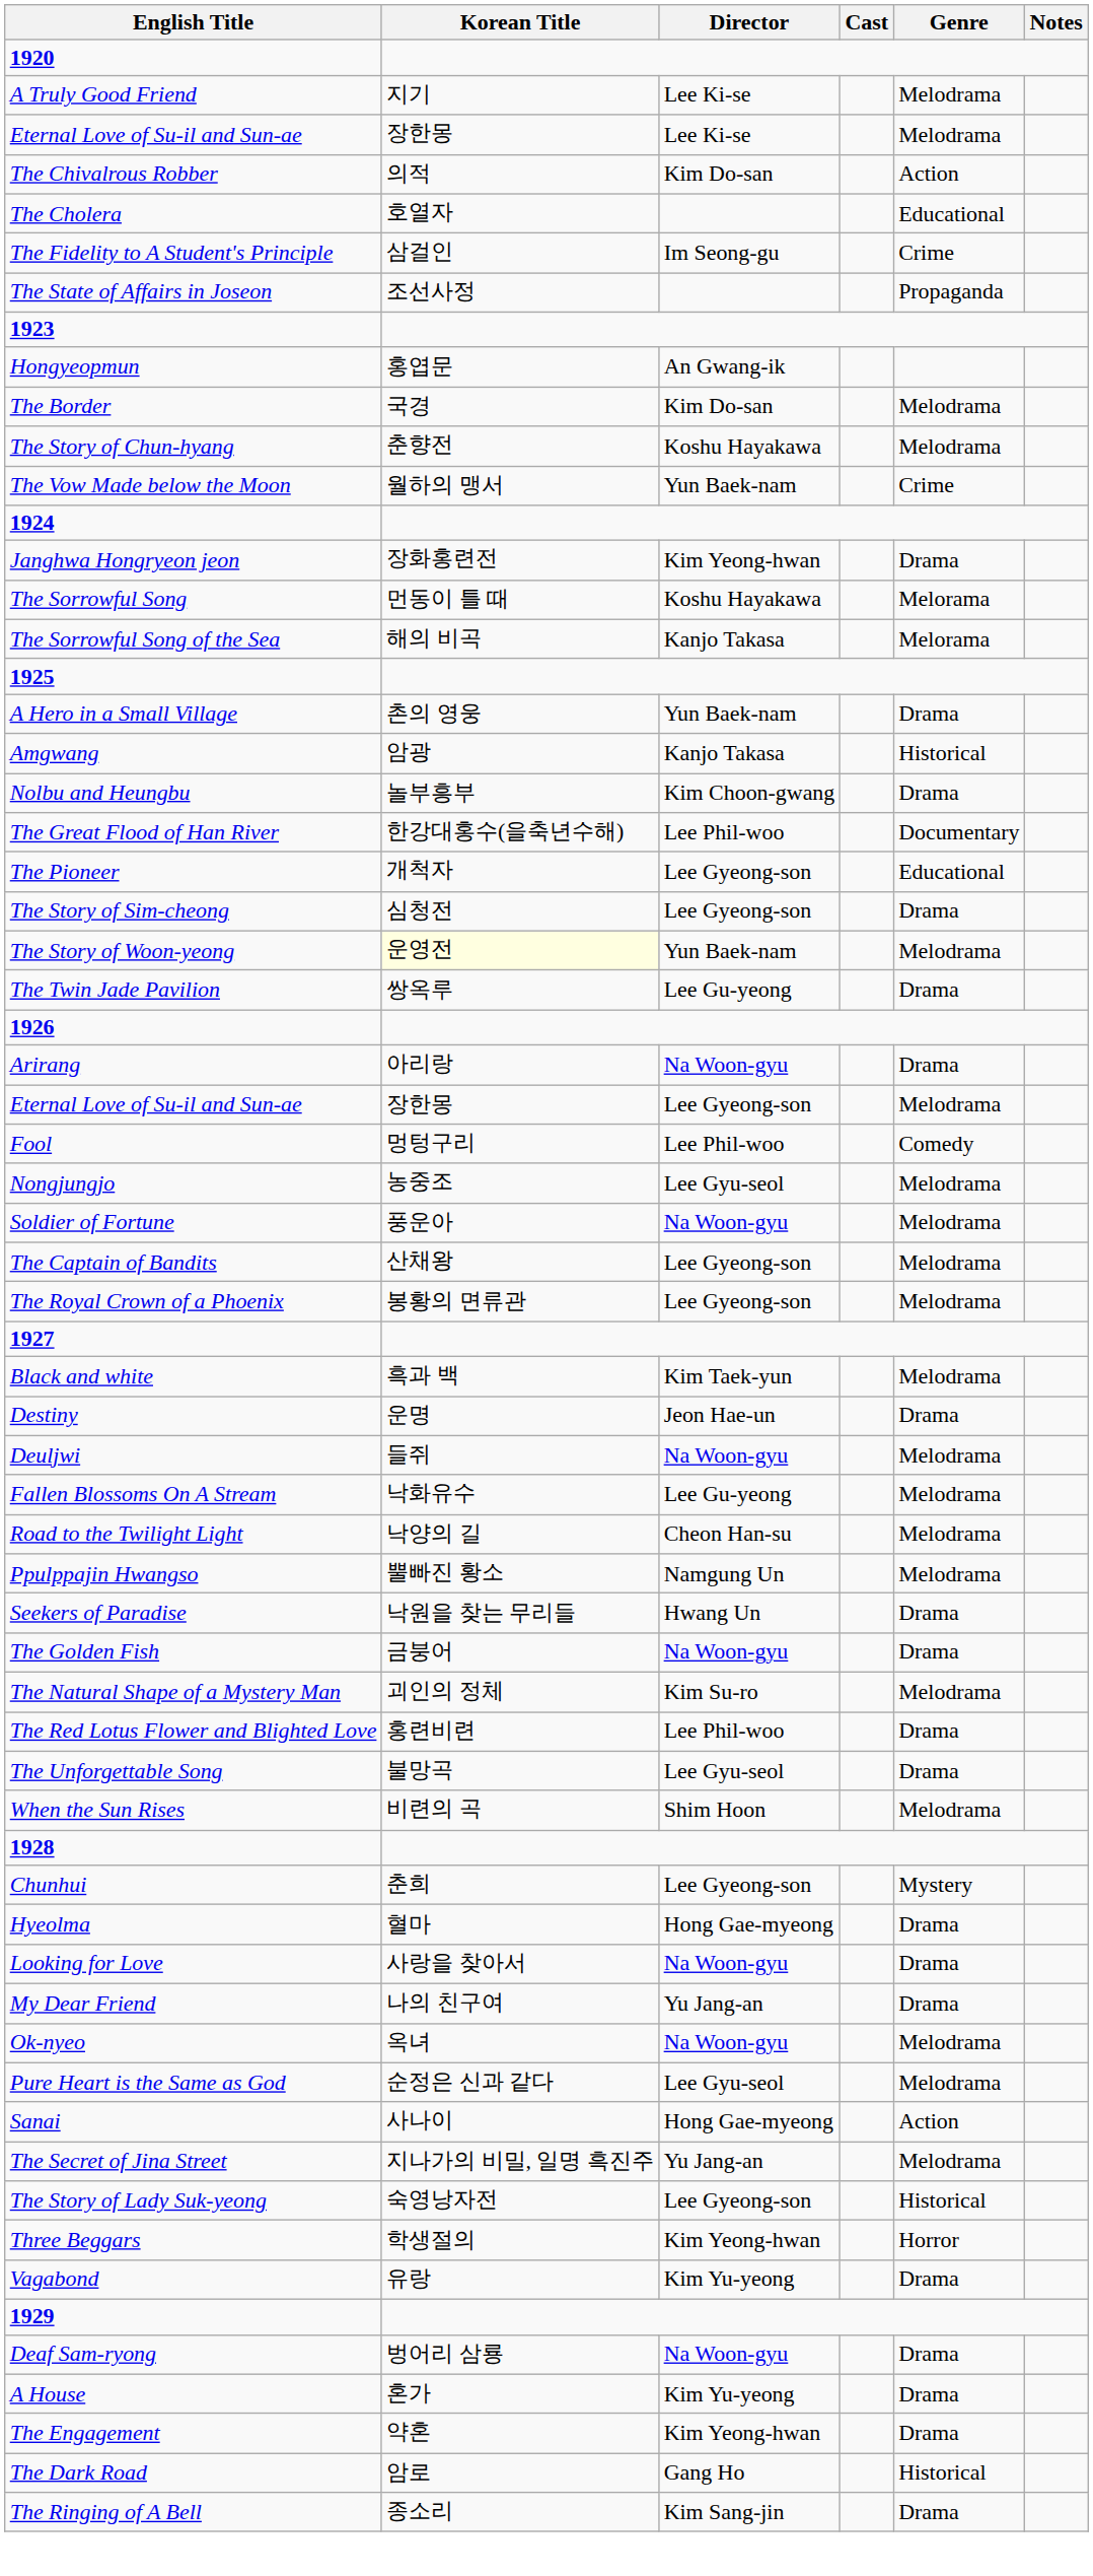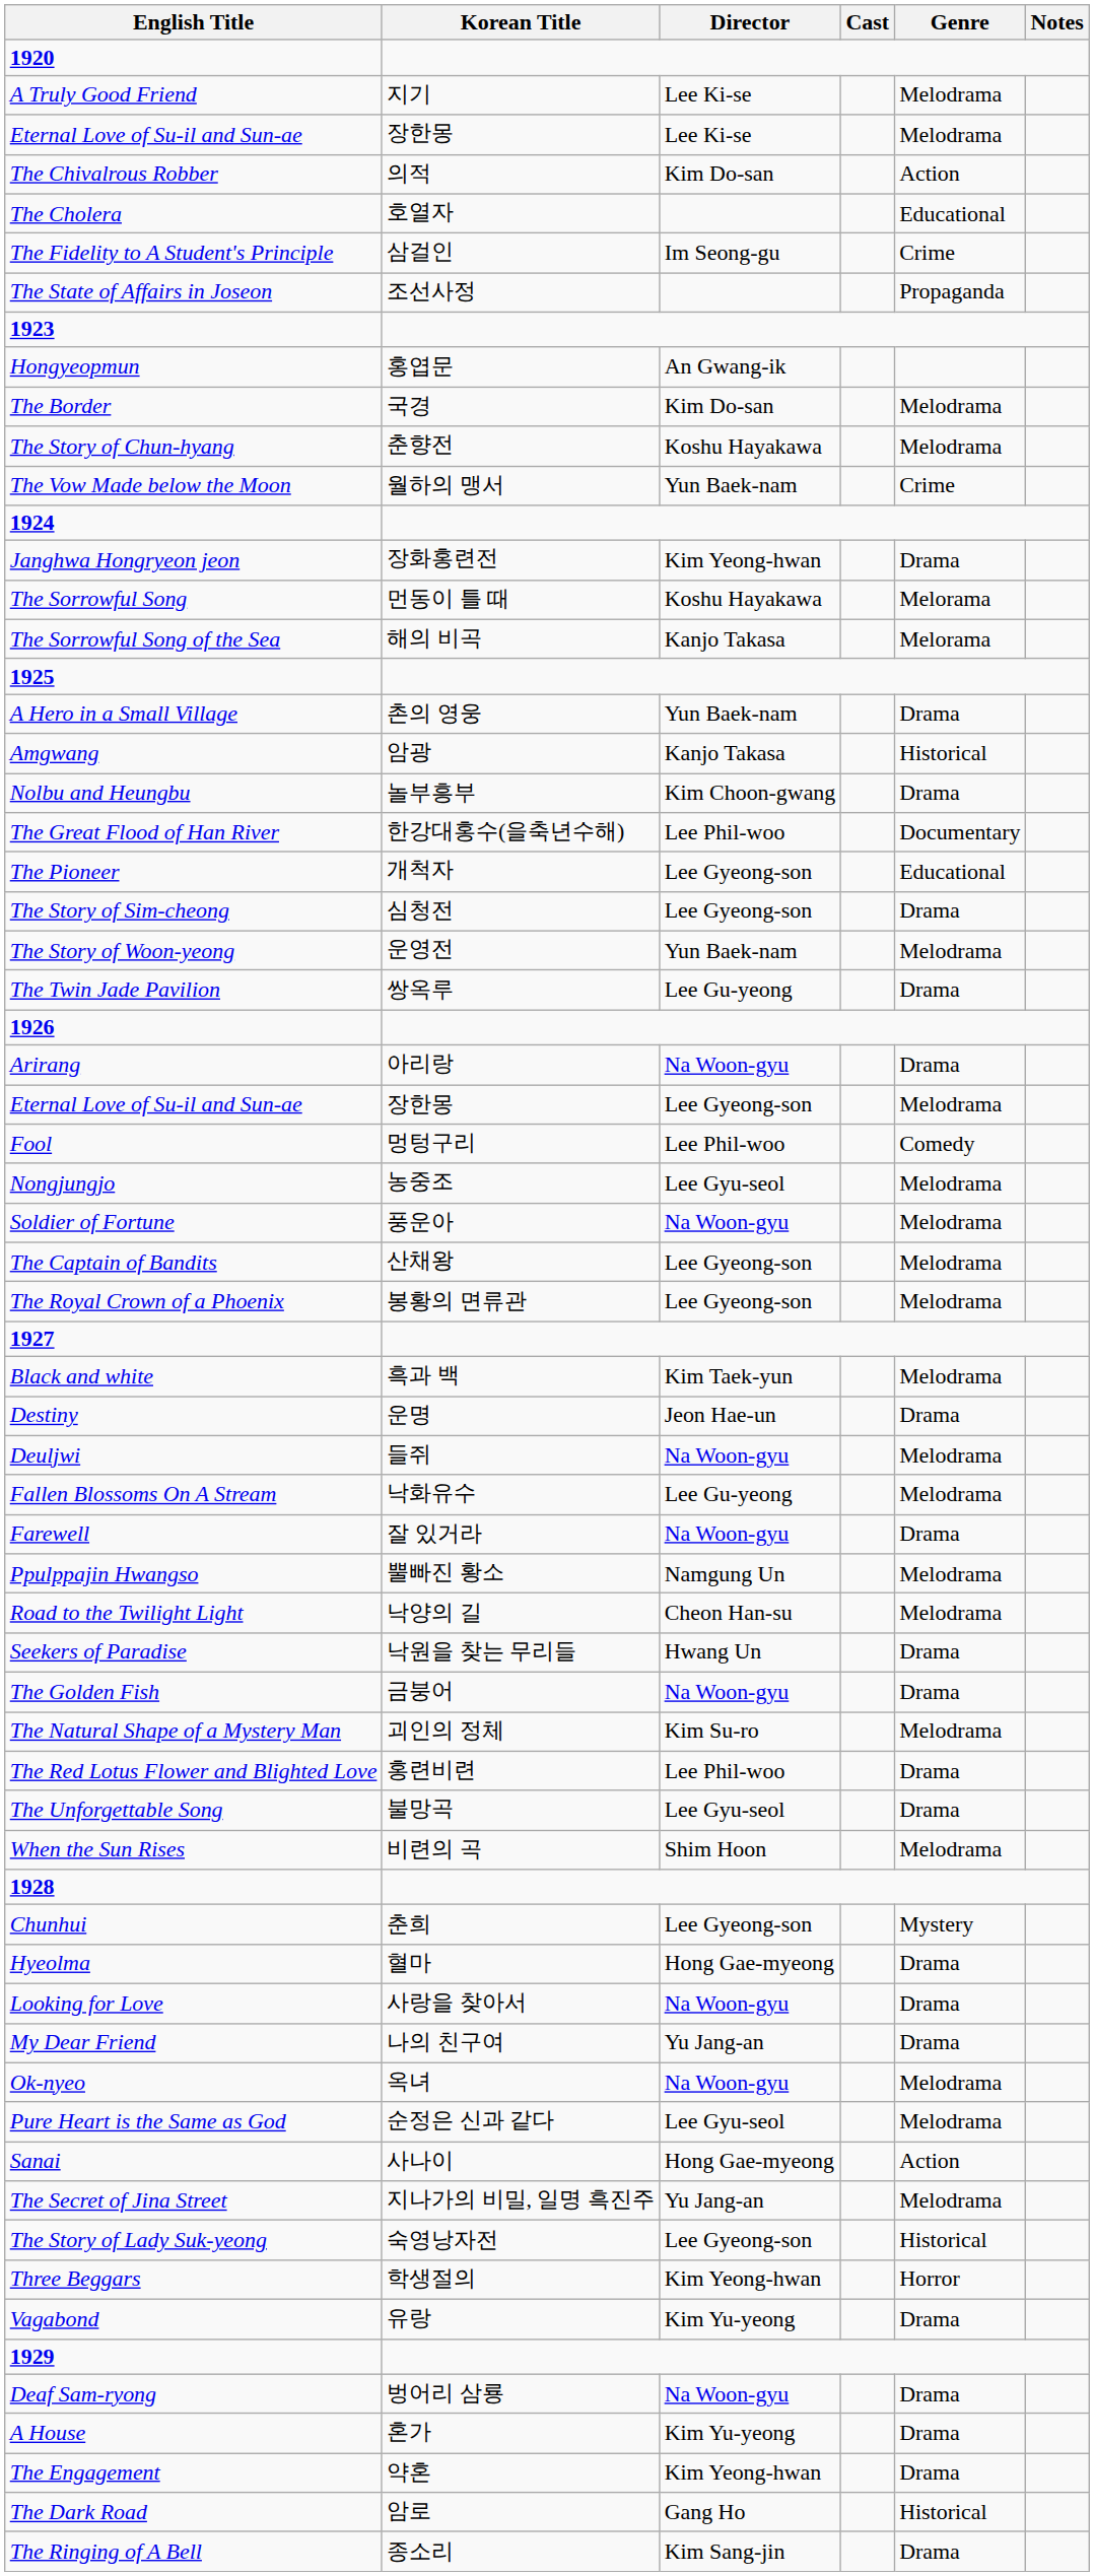 <table class="wikitable">
 <tr>
 <th>English Title</th>
 <th>Korean Title</th>
 <th>Director</th>
 <th>Cast</th>
 <th>Genre</th>
 <th>Notes</th>
 </tr>
 <tr>
 <td><strong><a href='#'>1920</a></strong></td>
 </tr>
 <tr>
 <td><em><a href='#'>A Truly Good Friend</a></em></td>
 <td>지기</td>
 <td>Lee Ki-se</td>
 <td></td>
 <td>Melodrama</td>
 <td></td>
 </tr>
 <tr>
 <td><em><a href='#'>Eternal Love of Su-il and Sun-ae</a></em></td>
 <td>장한몽</td>
 <td>Lee Ki-se</td>
 <td></td>
 <td>Melodrama</td>
 <td></td>
 </tr>
 <tr>
 <td><em><a href='#'>The Chivalrous Robber</a></em></td>
 <td>의적</td>
 <td>Kim Do-san</td>
 <td></td>
 <td>Action</td>
 <td></td>
 </tr>
 <tr>
 <td><em><a href='#'>The Cholera</a></em></td>
 <td>호열자</td>
 <td></td>
 <td></td>
 <td>Educational</td>
 <td></td>
 </tr>
 <tr>
 <td><em><a href='#'>The Fidelity to A Student's Principle</a></em></td>
 <td>삼걸인</td>
 <td>Im Seong-gu</td>
 <td></td>
 <td>Crime</td>
 <td></td>
 </tr>
 <tr>
 <td><em><a href='#'>The State of Affairs in Joseon</a></em></td>
 <td>조선사정</td>
 <td></td>
 <td></td>
 <td>Propaganda</td>
 <td></td>
 </tr>
 <tr>
 <td><strong><a href='#'>1923</a></strong></td>
 </tr>
 <tr>
 <td><em><a href='#'>Hongyeopmun</a></em></td>
 <td>홍엽문</td>
 <td>An Gwang-ik</td>
 <td></td>
 <td></td>
 <td></td>
 </tr>
 <tr>
 <td><em><a href='#'>The Border</a></em></td>
 <td>국경</td>
 <td>Kim Do-san</td>
 <td></td>
 <td>Melodrama</td>
 <td></td>
 </tr>
 <tr>
 <td><em><a href='#'>The Story of Chun-hyang</a></em></td>
 <td>춘향전</td>
 <td>Koshu Hayakawa </td>
 <td></td>
 <td>Melodrama</td>
 <td></td>
 </tr>
 <tr>
 <td><em><a href='#'>The Vow Made below the Moon</a></em></td>
 <td>월하의 맹서</td>
 <td>Yun Baek-nam</td>
 <td></td>
 <td>Crime</td>
 <td></td>
 </tr>
 <tr>
 <td><strong><a href='#'>1924</a></strong></td>
 </tr>
 <tr>
 <td><em><a href='#'>Janghwa Hongryeon jeon</a></em></td>
 <td>장화홍련전</td>
 <td>Kim Yeong-hwan</td>
 <td></td>
 <td>Drama</td>
 <td></td>
 </tr>
 <tr>
 <td><em><a href='#'>The Sorrowful Song</a></em></td>
 <td>먼동이 틀 때</td>
 <td>Koshu Hayakawa </td>
 <td></td>
 <td>Melorama</td>
 <td></td>
 </tr>
 <tr>
 <td><em><a href='#'>The Sorrowful Song of the Sea</a></em></td>
 <td>해의 비곡</td>
 <td>Kanjo Takasa </td>
 <td></td>
 <td>Melorama</td>
 <td></td>
 </tr>
 <tr>
 <td><strong><a href='#'>1925</a></strong></td>
 </tr>
 <tr>
 <td><em><a href='#'>A Hero in a Small Village</a></em></td>
 <td>촌의 영웅</td>
 <td>Yun Baek-nam</td>
 <td></td>
 <td>Drama</td>
 <td></td>
 </tr>
 <tr>
 <td><em><a href='#'>Amgwang</a></em></td>
 <td>암광</td>
 <td>Kanjo Takasa </td>
 <td></td>
 <td>Historical</td>
 <td></td>
 </tr>
 <tr>
 <td><em><a href='#'>Nolbu and Heungbu</a></em></td>
 <td>놀부흥부</td>
 <td>Kim Choon-gwang</td>
 <td></td>
 <td>Drama</td>
 <td></td>
 </tr>
 <tr>
 <td><em><a href='#'>The Great Flood of Han River</a></em></td>
 <td>한강대홍수(을축년수해)</td>
 <td>Lee Phil-woo</td>
 <td></td>
 <td>Documentary</td>
 <td></td>
 </tr>
 <tr>
 <td><em><a href='#'>The Pioneer</a></em></td>
 <td>개척자</td>
 <td>Lee Gyeong-son</td>
 <td></td>
 <td>Educational</td>
 <td></td>
 </tr>
 <tr>
 <td><em><a href='#'>The Story of Sim-cheong</a></em></td>
 <td>심청전</td>
 <td>Lee Gyeong-son</td>
 <td></td>
 <td>Drama</td>
 <td></td>
 </tr>
 <tr>
 <td><em><a href='#'>The Story of Woon-yeong</a></em></td>
-<td style="background: lightyellow;">운영전</td>
+<td>운영전</td>
 <td>Yun Baek-nam</td>
 <td></td>
 <td>Melodrama</td>
 <td></td>
 </tr>
 <tr>
 <td><em><a href='#'>The Twin Jade Pavilion</a></em></td>
 <td>쌍옥루</td>
 <td>Lee Gu-yeong</td>
 <td></td>
 <td>Drama</td>
 <td></td>
 </tr>
 <tr>
 <td><strong><a href='#'>1926</a></strong></td>
 </tr>
 <tr>
 <td><em><a href='#'>Arirang</a></em></td>
 <td>아리랑</td>
 <td><a href='#'>Na Woon-gyu</a></td>
 <td></td>
 <td>Drama</td>
 <td></td>
 </tr>
 <tr>
 <td><em><a href='#'>Eternal Love of Su-il and Sun-ae</a></em></td>
 <td>장한몽</td>
 <td>Lee Gyeong-son</td>
 <td></td>
 <td>Melodrama</td>
 <td></td>
 </tr>
 <tr>
 <td><em><a href='#'>Fool</a></em></td>
 <td>멍텅구리</td>
 <td>Lee Phil-woo</td>
 <td></td>
 <td>Comedy</td>
 <td></td>
 </tr>
 <tr>
 <td><em><a href='#'>Nongjungjo</a></em></td>
 <td>농중조</td>
 <td>Lee Gyu-seol</td>
 <td></td>
 <td>Melodrama</td>
 <td></td>
 </tr>
 <tr>
 <td><em><a href='#'>Soldier of Fortune</a></em></td>
 <td>풍운아</td>
 <td><a href='#'>Na Woon-gyu</a></td>
 <td></td>
 <td>Melodrama</td>
 <td></td>
 </tr>
 <tr>
 <td><em><a href='#'>The Captain of Bandits</a></em></td>
 <td>산채왕</td>
 <td>Lee Gyeong-son</td>
 <td></td>
 <td>Melodrama</td>
 <td></td>
 </tr>
 <tr>
 <td><em><a href='#'>The Royal Crown of a Phoenix</a></em></td>
 <td>봉황의 면류관</td>
 <td>Lee Gyeong-son</td>
 <td></td>
 <td>Melodrama</td>
 <td></td>
 </tr>
 <tr>
 <td><strong><a href='#'>1927</a></strong></td>
 </tr>
 <tr>
 <td><em><a href='#'>Black and white</a></em></td>
 <td>흑과 백</td>
 <td>Kim Taek-yun</td>
 <td></td>
 <td>Melodrama</td>
 <td></td>
 </tr>
 <tr>
 <td><em><a href='#'>Destiny</a></em></td>
 <td>운명</td>
 <td>Jeon Hae-un</td>
 <td></td>
 <td>Drama</td>
 <td></td>
 </tr>
 <tr>
 <td><em><a href='#'>Deuljwi</a></em></td>
 <td>들쥐</td>
 <td><a href='#'>Na Woon-gyu</a></td>
 <td></td>
 <td>Melodrama</td>
 <td></td>
 </tr>
 <tr>
 <td><em><a href='#'>Fallen Blossoms On A Stream</a></em></td>
 <td>낙화유수</td>
 <td>Lee Gu-yeong</td>
 <td></td>
 <td>Melodrama</td>
 <td></td>
 </tr>
 <tr>
-<td><em><a href='#'>Road to the Twilight Light</a></em></td>
-<td>낙양의 길</td>
-<td>Cheon Han-su</td>
+<td><em><a href='#'>Farewell</a></em></td>
+<td>잘 있거라</td>
+<td><a href='#'>Na Woon-gyu</a></td>
 <td></td>
-<td>Melodrama</td>
+<td>Drama</td>
 <td></td>
 </tr>
 <tr>
 <td><em><a href='#'>Ppulppajin Hwangso</a></em></td>
 <td>뿔빠진 황소</td>
 <td>Namgung Un</td>
+<td></td>
+<td>Melodrama</td>
+<td></td>
+</tr>
+<tr>
+<td><em><a href='#'>Road to the Twilight Light</a></em></td>
+<td>낙양의 길</td>
+<td>Cheon Han-su</td>
 <td></td>
 <td>Melodrama</td>
 <td></td>
 </tr>
 <tr>
 <td><em><a href='#'>Seekers of Paradise</a></em></td>
 <td>낙원을 찾는 무리들</td>
 <td>Hwang Un</td>
 <td></td>
 <td>Drama</td>
 <td></td>
 </tr>
 <tr>
 <td><em><a href='#'>The Golden Fish</a></em></td>
 <td>금붕어</td>
 <td><a href='#'>Na Woon-gyu</a></td>
 <td></td>
 <td>Drama</td>
 <td></td>
 </tr>
 <tr>
 <td><em><a href='#'>The Natural Shape of a Mystery Man</a></em></td>
 <td>괴인의 정체</td>
 <td>Kim Su-ro</td>
 <td></td>
 <td>Melodrama</td>
 <td></td>
 </tr>
 <tr>
 <td><em><a href='#'>The Red Lotus Flower and Blighted Love</a></em></td>
 <td>홍련비련</td>
 <td>Lee Phil-woo</td>
 <td></td>
 <td>Drama</td>
 <td></td>
 </tr>
 <tr>
 <td><em><a href='#'>The Unforgettable Song</a></em></td>
 <td>불망곡</td>
 <td>Lee Gyu-seol</td>
 <td></td>
 <td>Drama</td>
 <td></td>
 </tr>
 <tr>
 <td><em><a href='#'>When the Sun Rises</a></em></td>
 <td>비련의 곡</td>
 <td>Shim Hoon</td>
 <td></td>
 <td>Melodrama</td>
 <td></td>
 </tr>
 <tr>
 <td><strong><a href='#'>1928</a></strong></td>
 </tr>
 <tr>
 <td><em><a href='#'>Chunhui</a></em></td>
 <td>춘희</td>
 <td>Lee Gyeong-son</td>
 <td></td>
 <td>Mystery</td>
 <td></td>
 </tr>
 <tr>
 <td><em><a href='#'>Hyeolma</a></em></td>
 <td>혈마</td>
 <td>Hong Gae-myeong</td>
 <td></td>
 <td>Drama</td>
 <td></td>
 </tr>
 <tr>
 <td><em><a href='#'>Looking for Love</a></em></td>
 <td>사랑을 찾아서</td>
 <td><a href='#'>Na Woon-gyu</a></td>
 <td></td>
 <td>Drama</td>
 <td></td>
 </tr>
 <tr>
 <td><em><a href='#'>My Dear Friend</a></em></td>
 <td>나의 친구여</td>
 <td>Yu Jang-an</td>
 <td></td>
 <td>Drama</td>
 <td></td>
 </tr>
 <tr>
 <td><em><a href='#'>Ok-nyeo</a></em></td>
 <td>옥녀</td>
 <td><a href='#'>Na Woon-gyu</a></td>
 <td></td>
 <td>Melodrama</td>
 <td></td>
 </tr>
 <tr>
 <td><em><a href='#'>Pure Heart is the Same as God</a></em></td>
 <td>순정은 신과 같다</td>
 <td>Lee Gyu-seol</td>
 <td></td>
 <td>Melodrama</td>
 <td></td>
 </tr>
 <tr>
 <td><em><a href='#'>Sanai</a></em></td>
 <td>사나이</td>
 <td>Hong Gae-myeong</td>
 <td></td>
 <td>Action</td>
 <td></td>
 </tr>
 <tr>
 <td><em><a href='#'>The Secret of Jina Street</a></em></td>
 <td>지나가의 비밀, 일명 흑진주</td>
 <td>Yu Jang-an</td>
 <td></td>
 <td>Melodrama</td>
 <td></td>
 </tr>
 <tr>
 <td><em><a href='#'>The Story of Lady Suk-yeong</a></em></td>
 <td>숙영낭자전</td>
 <td>Lee Gyeong-son</td>
 <td></td>
 <td>Historical</td>
 <td></td>
 </tr>
 <tr>
 <td><em><a href='#'>Three Beggars</a></em></td>
 <td>학생절의</td>
 <td>Kim Yeong-hwan</td>
 <td></td>
 <td>Horror</td>
 <td></td>
 </tr>
 <tr>
 <td><em><a href='#'>Vagabond</a></em></td>
 <td>유랑</td>
 <td>Kim Yu-yeong</td>
 <td></td>
 <td>Drama</td>
 <td></td>
 </tr>
 <tr>
 <td><strong><a href='#'>1929</a></strong></td>
 </tr>
 <tr>
 <td><em><a href='#'>Deaf Sam-ryong</a></em></td>
 <td>벙어리 삼룡</td>
 <td><a href='#'>Na Woon-gyu</a></td>
 <td></td>
 <td>Drama</td>
 <td></td>
 </tr>
 <tr>
 <td><em><a href='#'>A House</a></em></td>
 <td>혼가</td>
 <td>Kim Yu-yeong</td>
 <td></td>
 <td>Drama</td>
 <td></td>
 </tr>
 <tr>
 <td><em><a href='#'>The Engagement</a></em></td>
 <td>약혼</td>
 <td>Kim Yeong-hwan</td>
 <td></td>
 <td>Drama</td>
 <td></td>
 </tr>
 <tr>
 <td><em><a href='#'>The Dark Road</a></em></td>
 <td>암로</td>
 <td>Gang Ho</td>
 <td></td>
 <td>Historical</td>
 <td></td>
 </tr>
 <tr>
 <td><em><a href='#'>The Ringing of A Bell</a></em></td>
 <td>종소리</td>
 <td>Kim Sang-jin</td>
 <td></td>
 <td>Drama</td>
 <td></td>
 </tr>
 </table>
